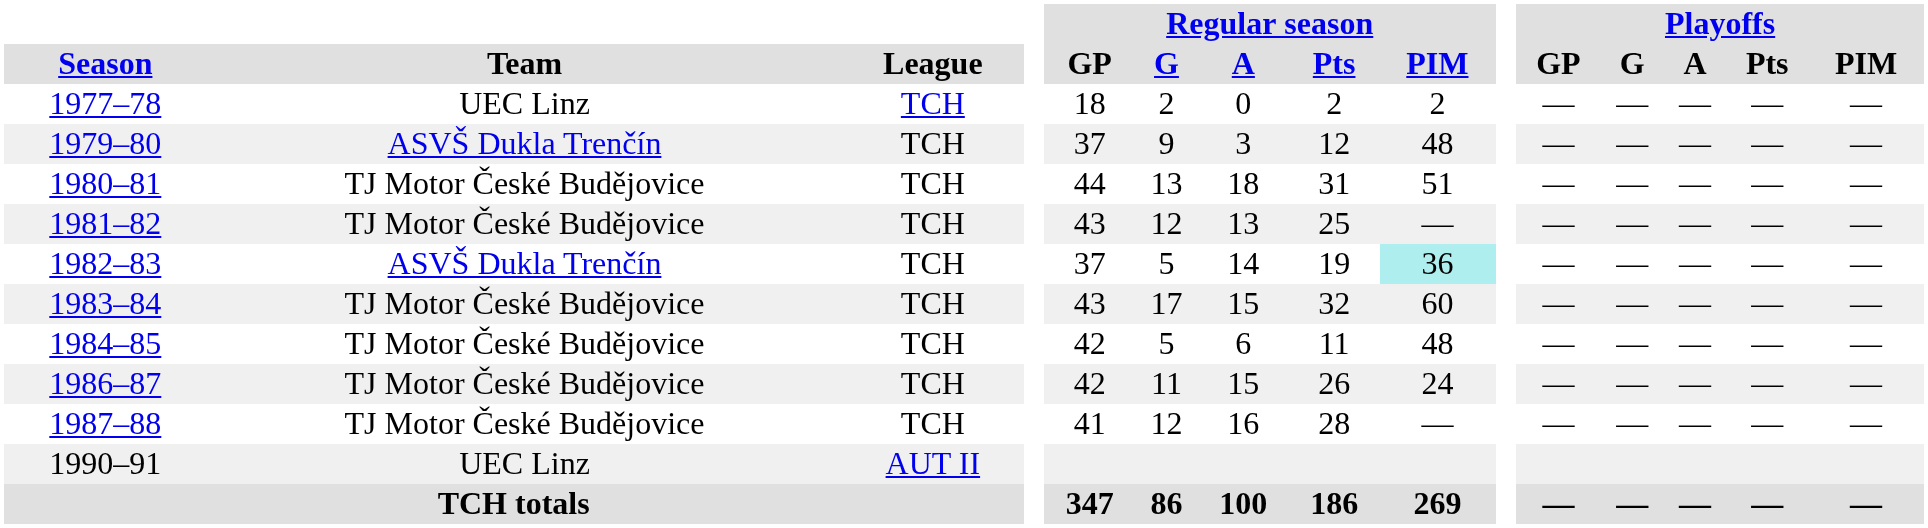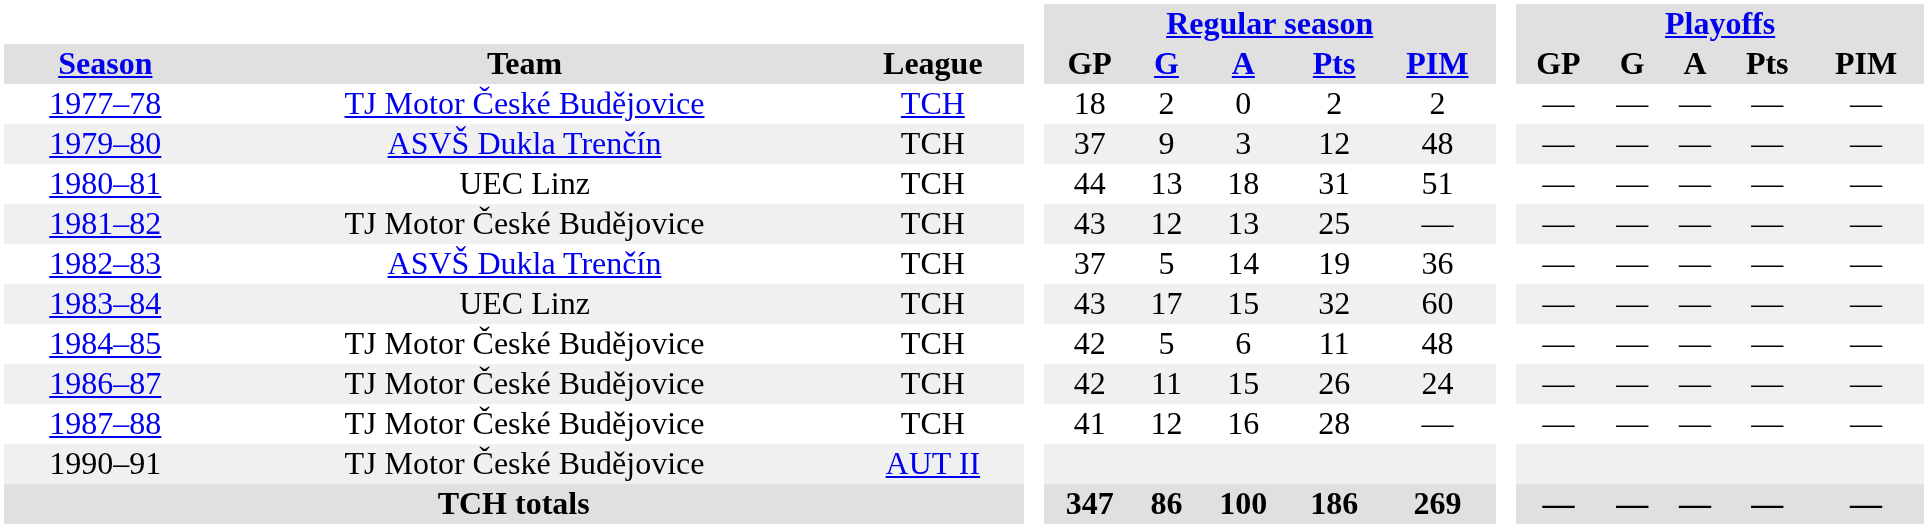 <table border="0" cellpadding="1" cellspacing="0" style="text-align:center; width:60em">
 <tr bgcolor="#e0e0e0">
 <th colspan="3" bgcolor="#ffffff"> </th>
 <th rowspan="99" bgcolor="#ffffff"> </th>
 <th colspan="5"><a href='#'>Regular season</a></th>
 <th rowspan="99" bgcolor="#ffffff"> </th>
 <th colspan="5"><a href='#'>Playoffs</a></th>
 </tr>
 <tr bgcolor="#e0e0e0">
 <th><a href='#'>Season</a></th>
 <th>Team</th>
 <th>League</th>
 <th>GP</th>
 <th><a href='#'>G</a></th>
 <th><a href='#'>A</a></th>
 <th><a href='#'>Pts</a></th>
 <th><a href='#'>PIM</a></th>
 <th>GP</th>
 <th>G</th>
 <th>A</th>
 <th>Pts</th>
 <th>PIM</th>
 </tr>
 <tr>
 <td><a href='#'>1977–78</a></td>
-<td>UEC Linz</td>
+<td><a href='#'>TJ Motor České Budějovice</a></td>
 <td><a href='#'>TCH</a></td>
 <td>18</td>
 <td>2</td>
 <td>0</td>
 <td>2</td>
 <td>2</td>
 <td>—</td>
 <td>—</td>
 <td>—</td>
 <td>—</td>
 <td>—</td>
 </tr>
 <tr bgcolor="#f0f0f0">
 <td><a href='#'>1979–80</a></td>
 <td><a href='#'>ASVŠ Dukla Trenčín</a></td>
 <td>TCH</td>
 <td>37</td>
 <td>9</td>
 <td>3</td>
 <td>12</td>
 <td>48</td>
 <td>—</td>
 <td>—</td>
 <td>—</td>
 <td>—</td>
 <td>—</td>
 </tr>
 <tr>
 <td><a href='#'>1980–81</a></td>
-<td>TJ Motor České Budějovice</td>
+<td>UEC Linz</td>
 <td>TCH</td>
 <td>44</td>
 <td>13</td>
 <td>18</td>
 <td>31</td>
 <td>51</td>
 <td>—</td>
 <td>—</td>
 <td>—</td>
 <td>—</td>
 <td>—</td>
 </tr>
 <tr bgcolor="#f0f0f0">
 <td><a href='#'>1981–82</a></td>
 <td>TJ Motor České Budějovice</td>
 <td>TCH</td>
 <td>43</td>
 <td>12</td>
 <td>13</td>
 <td>25</td>
 <td>—</td>
 <td>—</td>
 <td>—</td>
 <td>—</td>
 <td>—</td>
 <td>—</td>
 </tr>
 <tr>
 <td><a href='#'>1982–83</a></td>
 <td><a href='#'>ASVŠ Dukla Trenčín</a></td>
 <td>TCH</td>
 <td>37</td>
 <td>5</td>
 <td>14</td>
 <td>19</td>
-<td style="background: paleturquoise;">36</td>
+<td>36</td>
 <td>—</td>
 <td>—</td>
 <td>—</td>
 <td>—</td>
 <td>—</td>
 </tr>
 <tr bgcolor="#f0f0f0">
 <td><a href='#'>1983–84</a></td>
-<td>TJ Motor České Budějovice</td>
+<td>UEC Linz</td>
 <td>TCH</td>
 <td>43</td>
 <td>17</td>
 <td>15</td>
 <td>32</td>
 <td>60</td>
 <td>—</td>
 <td>—</td>
 <td>—</td>
 <td>—</td>
 <td>—</td>
 </tr>
 <tr>
 <td><a href='#'>1984–85</a></td>
 <td>TJ Motor České Budějovice</td>
 <td>TCH</td>
 <td>42</td>
 <td>5</td>
 <td>6</td>
 <td>11</td>
 <td>48</td>
 <td>—</td>
 <td>—</td>
 <td>—</td>
 <td>—</td>
 <td>—</td>
 </tr>
 <tr bgcolor="#f0f0f0">
 <td><a href='#'>1986–87</a></td>
 <td>TJ Motor České Budějovice</td>
 <td>TCH</td>
 <td>42</td>
 <td>11</td>
 <td>15</td>
 <td>26</td>
 <td>24</td>
 <td>—</td>
 <td>—</td>
 <td>—</td>
 <td>—</td>
 <td>—</td>
 </tr>
 <tr>
 <td><a href='#'>1987–88</a></td>
 <td>TJ Motor České Budějovice</td>
 <td>TCH</td>
 <td>41</td>
 <td>12</td>
 <td>16</td>
 <td>28</td>
 <td>—</td>
 <td>—</td>
 <td>—</td>
 <td>—</td>
 <td>—</td>
 <td>—</td>
 </tr>
 <tr bgcolor="#f0f0f0">
 <td>1990–91</td>
-<td>UEC Linz</td>
+<td>TJ Motor České Budějovice</td>
 <td><a href='#'>AUT II</a></td>
 <td></td>
 <td></td>
 <td></td>
 <td></td>
 <td></td>
 <td></td>
 <td></td>
 <td></td>
 <td></td>
 <td></td>
 </tr>
 <tr bgcolor="#e0e0e0">
 <th colspan="3">TCH totals</th>
 <th>347</th>
 <th>86</th>
 <th>100</th>
 <th>186</th>
 <th>269</th>
 <th>—</th>
 <th>—</th>
 <th>—</th>
 <th>—</th>
 <th>—</th>
 </tr>
 </table>
